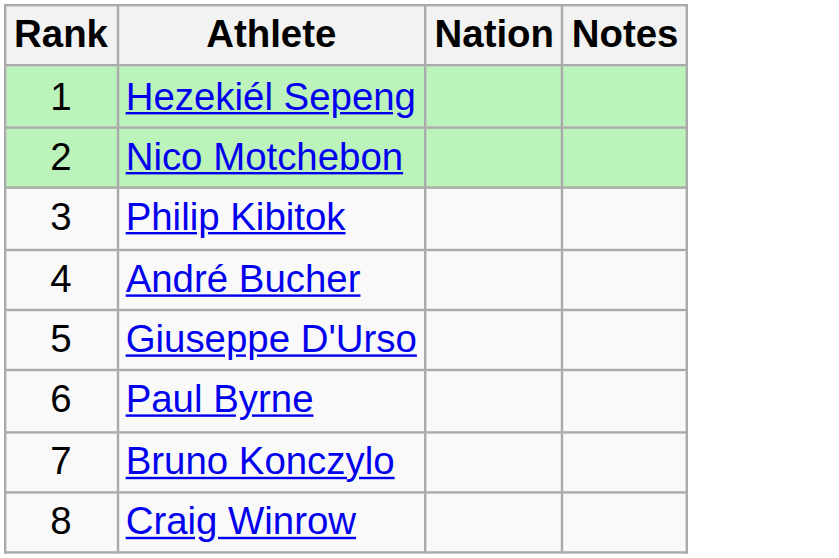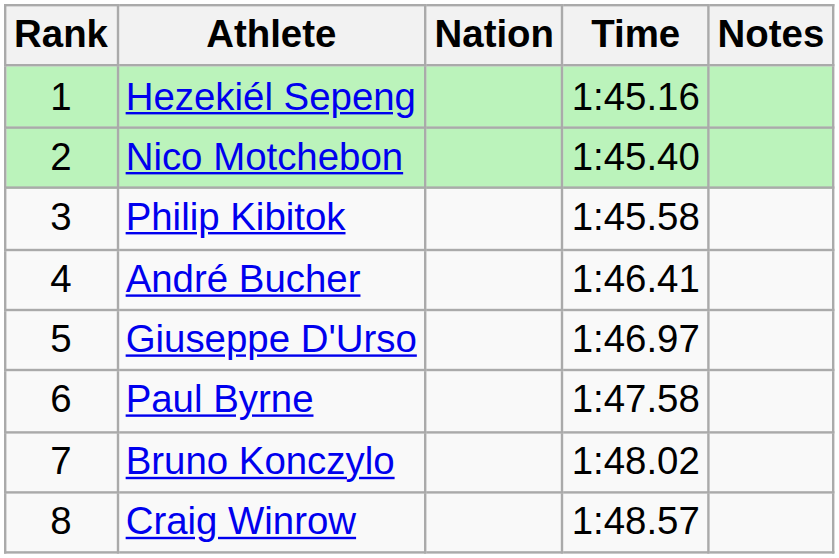 <table class="wikitable sortable" style="text-align:center">
 <tr>
 <th>Rank</th>
 <th>Athlete</th>
 <th>Nation</th>
+<th>Time</th>
 <th>Notes</th>
 </tr>
 <tr bgcolor=bbf3bb>
 <td>1</td>
 <td align=left><a href='#'>Hezekiél Sepeng</a></td>
 <td align=left></td>
+<td>1:45.16</td>
 <td></td>
 </tr>
 <tr bgcolor=bbf3bb>
 <td>2</td>
 <td align=left><a href='#'>Nico Motchebon</a></td>
 <td align=left></td>
+<td>1:45.40</td>
 <td></td>
 </tr>
 <tr>
 <td>3</td>
 <td align=left><a href='#'>Philip Kibitok</a></td>
 <td align=left></td>
+<td>1:45.58</td>
 <td></td>
 </tr>
 <tr>
 <td>4</td>
 <td align=left><a href='#'>André Bucher</a></td>
 <td align=left></td>
+<td>1:46.41</td>
 <td></td>
 </tr>
 <tr>
 <td>5</td>
 <td align=left><a href='#'>Giuseppe D'Urso</a></td>
 <td align=left></td>
+<td>1:46.97</td>
 <td></td>
 </tr>
 <tr>
 <td>6</td>
 <td align=left><a href='#'>Paul Byrne</a></td>
 <td align=left></td>
+<td>1:47.58</td>
 <td></td>
 </tr>
 <tr>
 <td>7</td>
 <td align=left><a href='#'>Bruno Konczylo</a></td>
 <td align=left></td>
+<td>1:48.02</td>
 <td></td>
 </tr>
 <tr>
 <td>8</td>
 <td align=left><a href='#'>Craig Winrow</a></td>
 <td align=left></td>
+<td>1:48.57</td>
 <td></td>
 </tr>
 </table>
